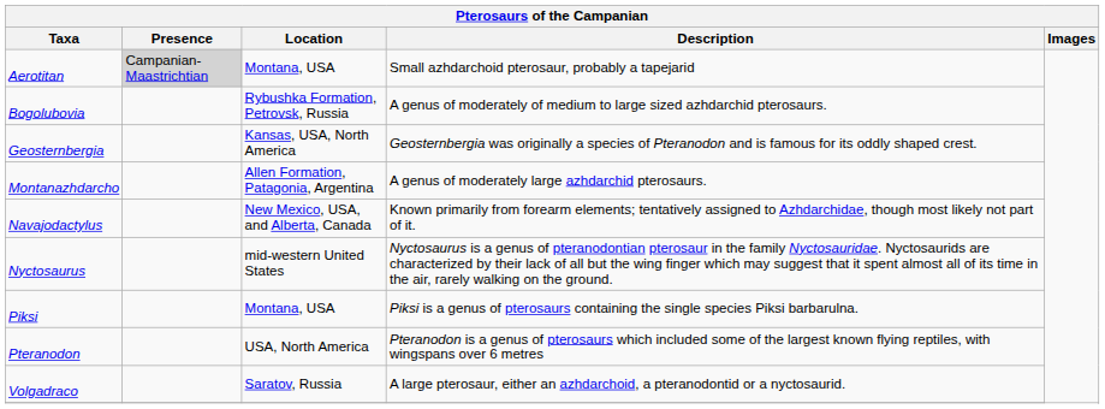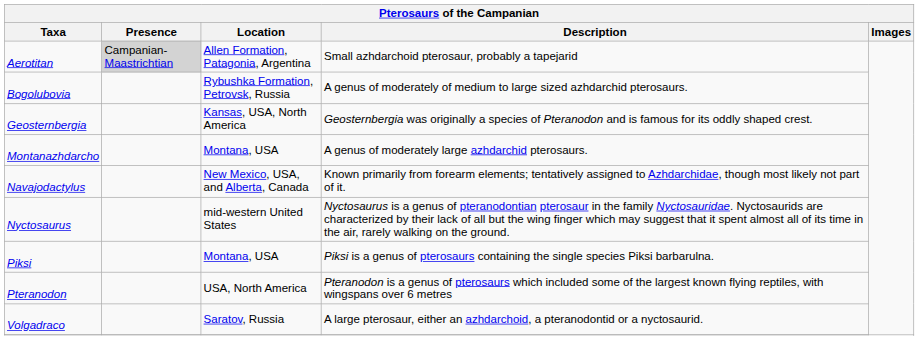 <table class="wikitable" align="center" width="100%">
 <tr>
 <th colspan="5" align="center"><a href='#'>Pterosaurs</a> of the Campanian</th>
 </tr>
 <tr>
 <th>Taxa</th>
 <th>Presence</th>
 <th>Location</th>
 <th>Description</th>
 <th>Images</th>
 </tr>
 <tr>
 <td><br><em><a href='#'>Aerotitan</a></em></td>
 <td style="background: lightgrey;">Campanian-<a href='#'>Maastrichtian</a></td>
-<td><a href='#'>Montana</a>, USA</td>
+<td><a href='#'>Allen Formation</a>, <a href='#'>Patagonia</a>, Argentina</td>
 <td>Small azhdarchoid pterosaur, probably a tapejarid</td>
 <td rowspan="99"><br><br><br></td>
 </tr>
 <tr>
 <td><br><em><a href='#'>Bogolubovia</a></em></td>
 <td></td>
 <td><a href='#'>Rybushka Formation</a>, <a href='#'>Petrovsk</a>, Russia</td>
 <td>A genus of moderately of medium to large sized azhdarchid pterosaurs.</td>
 </tr>
 <tr>
 <td><br><em><a href='#'>Geosternbergia</a></em></td>
 <td></td>
 <td><a href='#'>Kansas</a>, USA, North America</td>
 <td><em>Geosternbergia</em> was originally a species of <em>Pteranodon</em> and is famous for its oddly shaped crest.</td>
 </tr>
 <tr>
 <td><br><em><a href='#'>Montanazhdarcho</a></em></td>
 <td></td>
-<td><a href='#'>Allen Formation</a>, <a href='#'>Patagonia</a>, Argentina</td>
+<td><a href='#'>Montana</a>, USA</td>
 <td>A genus of moderately large <a href='#'>azhdarchid</a> pterosaurs.</td>
 </tr>
 <tr>
 <td><br><em><a href='#'>Navajodactylus</a></em></td>
 <td></td>
 <td><a href='#'>New Mexico</a>, USA, and <a href='#'>Alberta</a>, Canada</td>
 <td>Known primarily from forearm elements; tentatively assigned to <a href='#'>Azhdarchidae</a>, though most likely not part of it.</td>
 </tr>
 <tr>
 <td><br><em><a href='#'>Nyctosaurus</a></em></td>
 <td></td>
 <td>mid-western United States</td>
 <td><em>Nyctosaurus</em> is a genus of <a href='#'>pteranodontian</a> <a href='#'>pterosaur</a> in the family <em><a href='#'>Nyctosauridae</a></em>. Nyctosaurids are characterized by their lack of all but the wing finger which may suggest that it spent almost all of its time in the air, rarely walking on the ground.</td>
 </tr>
 <tr>
 <td><br><em><a href='#'>Piksi</a></em></td>
 <td></td>
 <td><a href='#'>Montana</a>, USA</td>
 <td><em>Piksi</em> is a genus of <a href='#'>pterosaurs</a> containing the single species Piksi barbarulna.</td>
 </tr>
 <tr>
 <td><br><em><a href='#'>Pteranodon</a></em></td>
 <td></td>
 <td>USA, North America</td>
 <td><em>Pteranodon</em> is a genus of <a href='#'>pterosaurs</a> which included some of the largest known flying reptiles, with wingspans over 6 metres</td>
 </tr>
 <tr>
 <td><br><em><a href='#'>Volgadraco</a></em></td>
 <td></td>
 <td><a href='#'>Saratov</a>, Russia</td>
 <td>A large pterosaur, either an <a href='#'>azhdarchoid</a>, a pteranodontid or a nyctosaurid.</td>
 </tr>
 <tr>
 </tr>
 </table>
